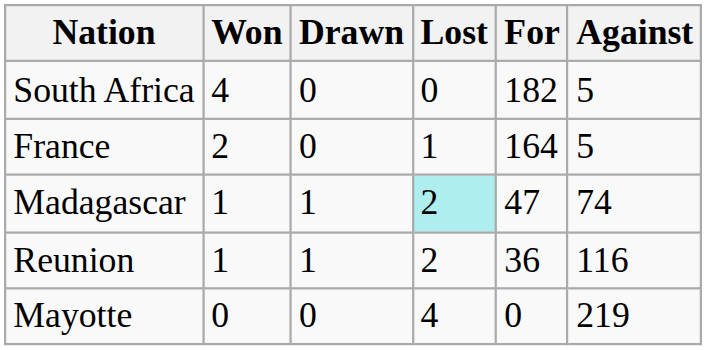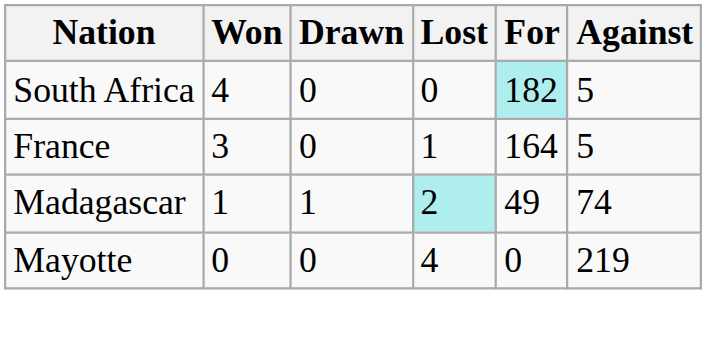 <table class="wikitable">
 <tr>
 <th>Nation</th>
 <th>Won</th>
 <th>Drawn</th>
 <th>Lost</th>
 <th>For</th>
 <th>Against</th>
 </tr>
 <tr>
 <td>South Africa</td>
 <td>4</td>
 <td>0</td>
 <td>0</td>
-<td>182</td>
+<td style="background: paleturquoise;">182</td>
 <td>5</td>
 </tr>
 <tr>
 <td>France</td>
-<td>2</td>
+<td>3</td>
 <td>0</td>
 <td>1</td>
 <td>164</td>
 <td>5</td>
 </tr>
 <tr>
 <td>Madagascar</td>
 <td>1</td>
 <td>1</td>
 <td style="background: paleturquoise;">2</td>
-<td>47</td>
+<td>49</td>
 <td>74</td>
-</tr>
-<tr>
-<td>Reunion</td>
-<td>1</td>
-<td>1</td>
-<td>2</td>
-<td>36</td>
-<td>116</td>
 </tr>
 <tr>
 <td>Mayotte</td>
 <td>0</td>
 <td>0</td>
 <td>4</td>
 <td>0</td>
 <td>219</td>
 </tr>
 </table>
